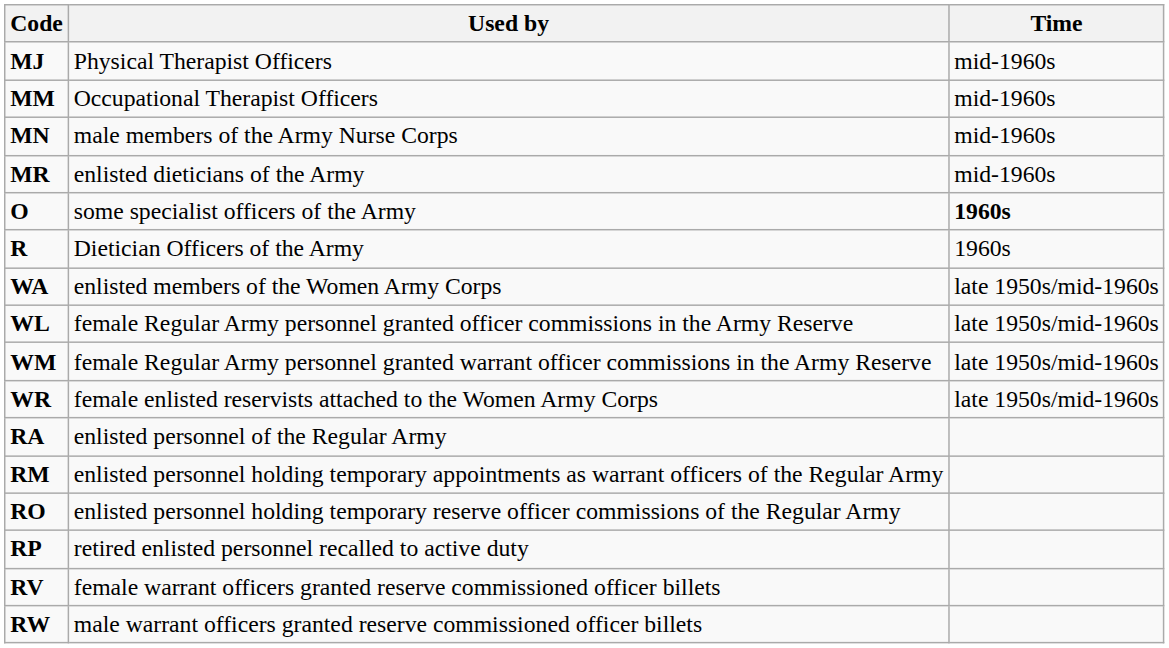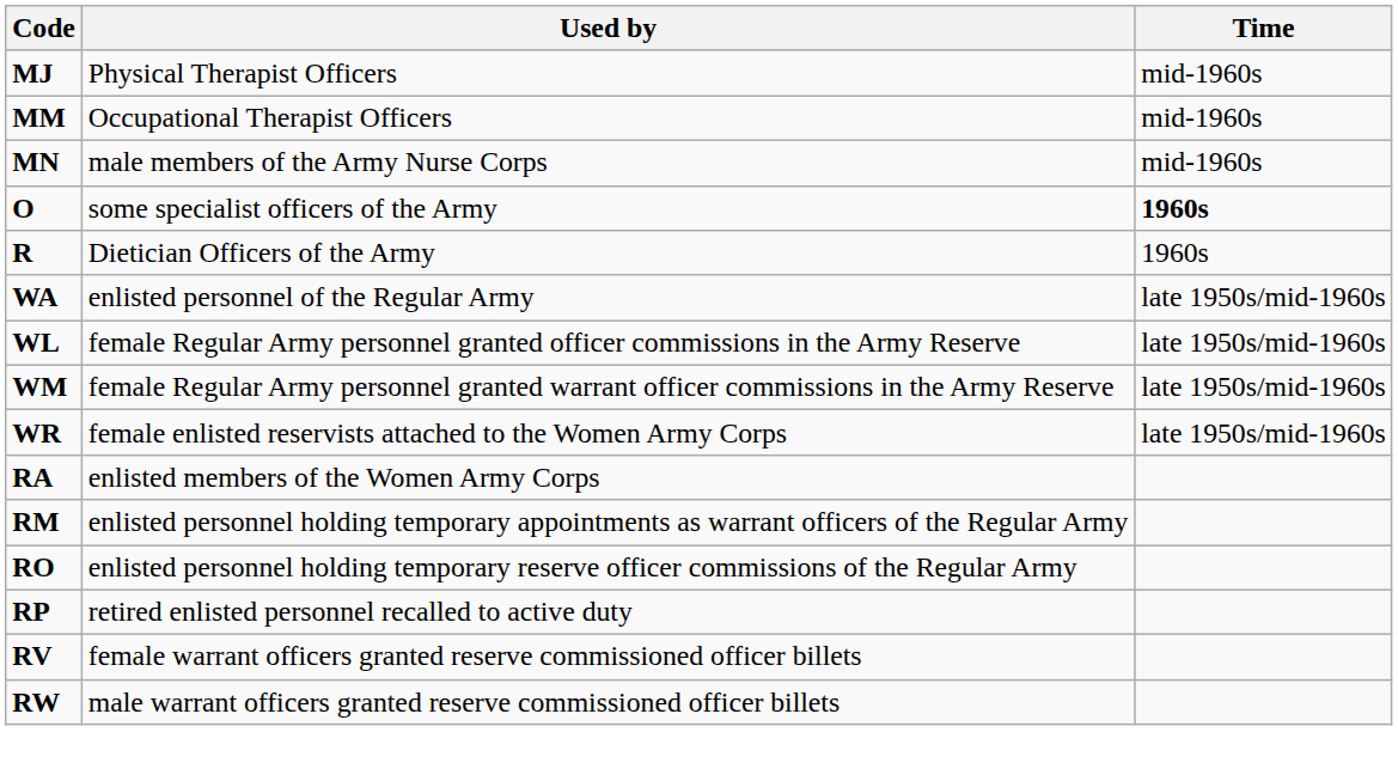 <table class="wikitable sortable">
 <tr>
 <th>Code</th>
 <th>Used by</th>
 <th>Time</th>
 </tr>
 <tr>
 <td><strong>MJ</strong></td>
 <td>Physical Therapist Officers</td>
 <td>mid-1960s</td>
 </tr>
 <tr>
 <td><strong>MM</strong></td>
 <td>Occupational Therapist Officers</td>
 <td>mid-1960s</td>
 </tr>
 <tr>
 <td><strong>MN</strong></td>
 <td>male members of the Army Nurse Corps</td>
 <td>mid-1960s</td>
 </tr>
 <tr>
-<td><strong>MR</strong></td>
-<td>enlisted dieticians of the Army</td>
-<td>mid-1960s</td>
-</tr>
-<tr>
 <td><strong>O</strong></td>
 <td>some specialist officers of the Army</td>
 <td><strong>1960s</strong></td>
 </tr>
 <tr>
 <td><strong>R</strong></td>
 <td>Dietician Officers of the Army</td>
 <td>1960s</td>
 </tr>
 <tr>
 <td><strong>WA</strong></td>
-<td>enlisted members of the Women Army Corps</td>
+<td>enlisted personnel of the Regular Army</td>
 <td>late 1950s/mid-1960s</td>
 </tr>
 <tr>
 <td><strong>WL</strong></td>
 <td>female Regular Army personnel granted officer commissions in the Army Reserve</td>
 <td>late 1950s/mid-1960s</td>
 </tr>
 <tr>
 <td><strong>WM</strong></td>
 <td>female Regular Army personnel granted warrant officer commissions in the Army Reserve</td>
 <td>late 1950s/mid-1960s</td>
 </tr>
 <tr>
 <td><strong>WR</strong></td>
 <td>female enlisted reservists attached to the Women Army Corps</td>
 <td>late 1950s/mid-1960s</td>
 </tr>
 <tr>
 <td><strong>RA</strong></td>
-<td>enlisted personnel of the Regular Army</td>
+<td>enlisted members of the Women Army Corps</td>
 <td></td>
 </tr>
 <tr>
 <td><strong>RM</strong></td>
 <td>enlisted personnel holding temporary appointments as warrant officers of the Regular Army</td>
 <td></td>
 </tr>
 <tr>
 <td><strong>RO</strong></td>
 <td>enlisted personnel holding temporary reserve officer commissions of the Regular Army</td>
 <td></td>
 </tr>
 <tr>
 <td><strong>RP</strong></td>
 <td>retired enlisted personnel recalled to active duty</td>
 <td></td>
 </tr>
 <tr>
 <td><strong>RV</strong></td>
 <td>female warrant officers granted reserve commissioned officer billets</td>
 <td></td>
 </tr>
 <tr>
 <td><strong>RW</strong></td>
 <td>male warrant officers granted reserve commissioned officer billets</td>
 <td></td>
 </tr>
 </table>
